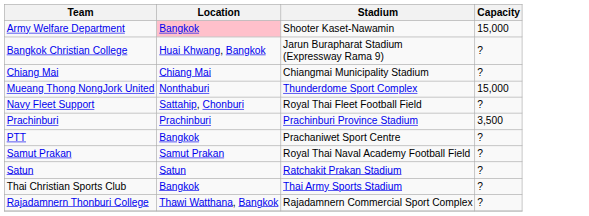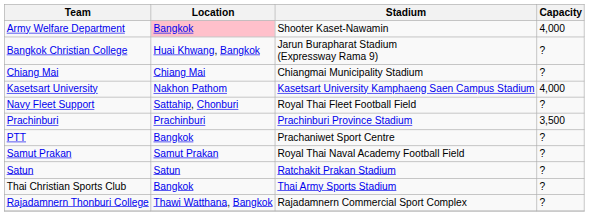 <table class="wikitable sortable">
 <tr>
 <th>Team</th>
 <th>Location</th>
 <th>Stadium </th>
 <th>Capacity</th>
 </tr>
 <tr>
 <td><a href='#'>Army Welfare Department</a></td>
 <td style="background: pink;"><a href='#'>Bangkok</a></td>
 <td>Shooter Kaset-Nawamin</td>
-<td>15,000</td>
+<td>4,000</td>
 </tr>
 <tr>
 <td><a href='#'>Bangkok Christian College</a></td>
 <td><a href='#'>Huai Khwang</a>, <a href='#'>Bangkok</a></td>
 <td>Jarun Burapharat Stadium<br>(Expressway Rama 9)</td>
 <td>?</td>
 </tr>
 <tr>
 <td><a href='#'>Chiang Mai</a></td>
 <td><a href='#'>Chiang Mai</a></td>
 <td>Chiangmai Municipality Stadium</td>
 <td>?</td>
 </tr>
 <tr>
-<td><a href='#'>Mueang Thong NongJork United</a></td>
-<td><a href='#'>Nonthaburi</a></td>
-<td><a href='#'>Thunderdome Sport Complex</a></td>
-<td>15,000</td>
+<td><a href='#'>Kasetsart University</a></td>
+<td><a href='#'>Nakhon Pathom</a></td>
+<td><a href='#'>Kasetsart University Kamphaeng Saen Campus Stadium</a></td>
+<td>4,000</td>
 </tr>
 <tr>
 <td><a href='#'>Navy Fleet Support</a></td>
 <td><a href='#'>Sattahip</a>, <a href='#'>Chonburi</a></td>
 <td>Royal Thai Fleet Football Field</td>
 <td>?</td>
 </tr>
 <tr>
 <td><a href='#'>Prachinburi</a></td>
 <td><a href='#'>Prachinburi</a></td>
 <td><a href='#'>Prachinburi Province Stadium</a></td>
 <td>3,500</td>
 </tr>
 <tr>
 <td><a href='#'>PTT</a></td>
 <td><a href='#'>Bangkok</a></td>
 <td>Prachaniwet Sport Centre</td>
 <td>?</td>
 </tr>
 <tr>
 <td><a href='#'>Samut Prakan</a></td>
 <td><a href='#'>Samut Prakan</a></td>
 <td>Royal Thai Naval Academy Football Field</td>
 <td>?</td>
 </tr>
 <tr>
 <td><a href='#'>Satun</a></td>
 <td><a href='#'>Satun</a></td>
 <td><a href='#'>Ratchakit Prakan Stadium</a></td>
 <td>?</td>
 </tr>
 <tr>
 <td>Thai Christian Sports Club</td>
 <td><a href='#'>Bangkok</a></td>
 <td><a href='#'>Thai Army Sports Stadium</a></td>
 <td>?</td>
 </tr>
 <tr>
 <td><a href='#'>Rajadamnern Thonburi College</a></td>
 <td><a href='#'>Thawi Watthana</a>, <a href='#'>Bangkok</a></td>
 <td>Rajadamnern Commercial Sport Complex</td>
 <td>?</td>
 </tr>
 <tr>
 </tr>
 </table>
